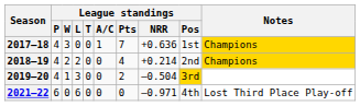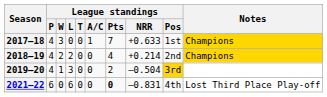 <table class="wikitable sortable">
 <tr>
 <th scope="col" rowspan="2">Season</th>
 <th scope="col" colspan="8">League standings</th>
 <th scope="col" rowspan="2">Notes</th>
 </tr>
 <tr>
 <th scope="col">P</th>
 <th scope="col">W</th>
 <th scope="col">L</th>
 <th scope="col">T</th>
 <th scope="col">A/C</th>
 <th scope="col">Pts</th>
 <th scope="col">NRR</th>
 <th scope="col">Pos</th>
 </tr>
 <tr>
 <th scope="row">2017–18</th>
 <td>4</td>
 <td>3</td>
 <td>0</td>
 <td>0</td>
 <td>1</td>
 <td>7</td>
-<td>+0.636</td>
+<td>+0.633</td>
 <td>1st</td>
 <td style="background: gold;">Champions</td>
 </tr>
 <tr>
 <th scope="row">2018–19</th>
 <td>4</td>
 <td>2</td>
 <td>2</td>
 <td>0</td>
 <td>0</td>
 <td>4</td>
 <td>+0.214</td>
 <td>2nd</td>
 <td style="background: gold;">Champions</td>
 </tr>
 <tr>
 <th scope="row">2019–20</th>
 <td>4</td>
 <td>1</td>
 <td>3</td>
 <td>0</td>
 <td>0</td>
 <td>2</td>
 <td>–0.504</td>
 <td style="background: gold;">3rd</td>
 <td style="background: white;"></td>
 </tr>
 <tr>
 <th scope="row"><a href='#'>2021–22</a></th>
 <td>6</td>
 <td>0</td>
 <td>6</td>
 <td>0</td>
 <td>0</td>
-<td>0</td>
-<td>–0.971</td>
+<td><strong>0</strong></td>
+<td>–0.831</td>
 <td>4th</td>
 <td style="background: white;">Lost Third Place Play-off</td>
 </tr>
 </table>
